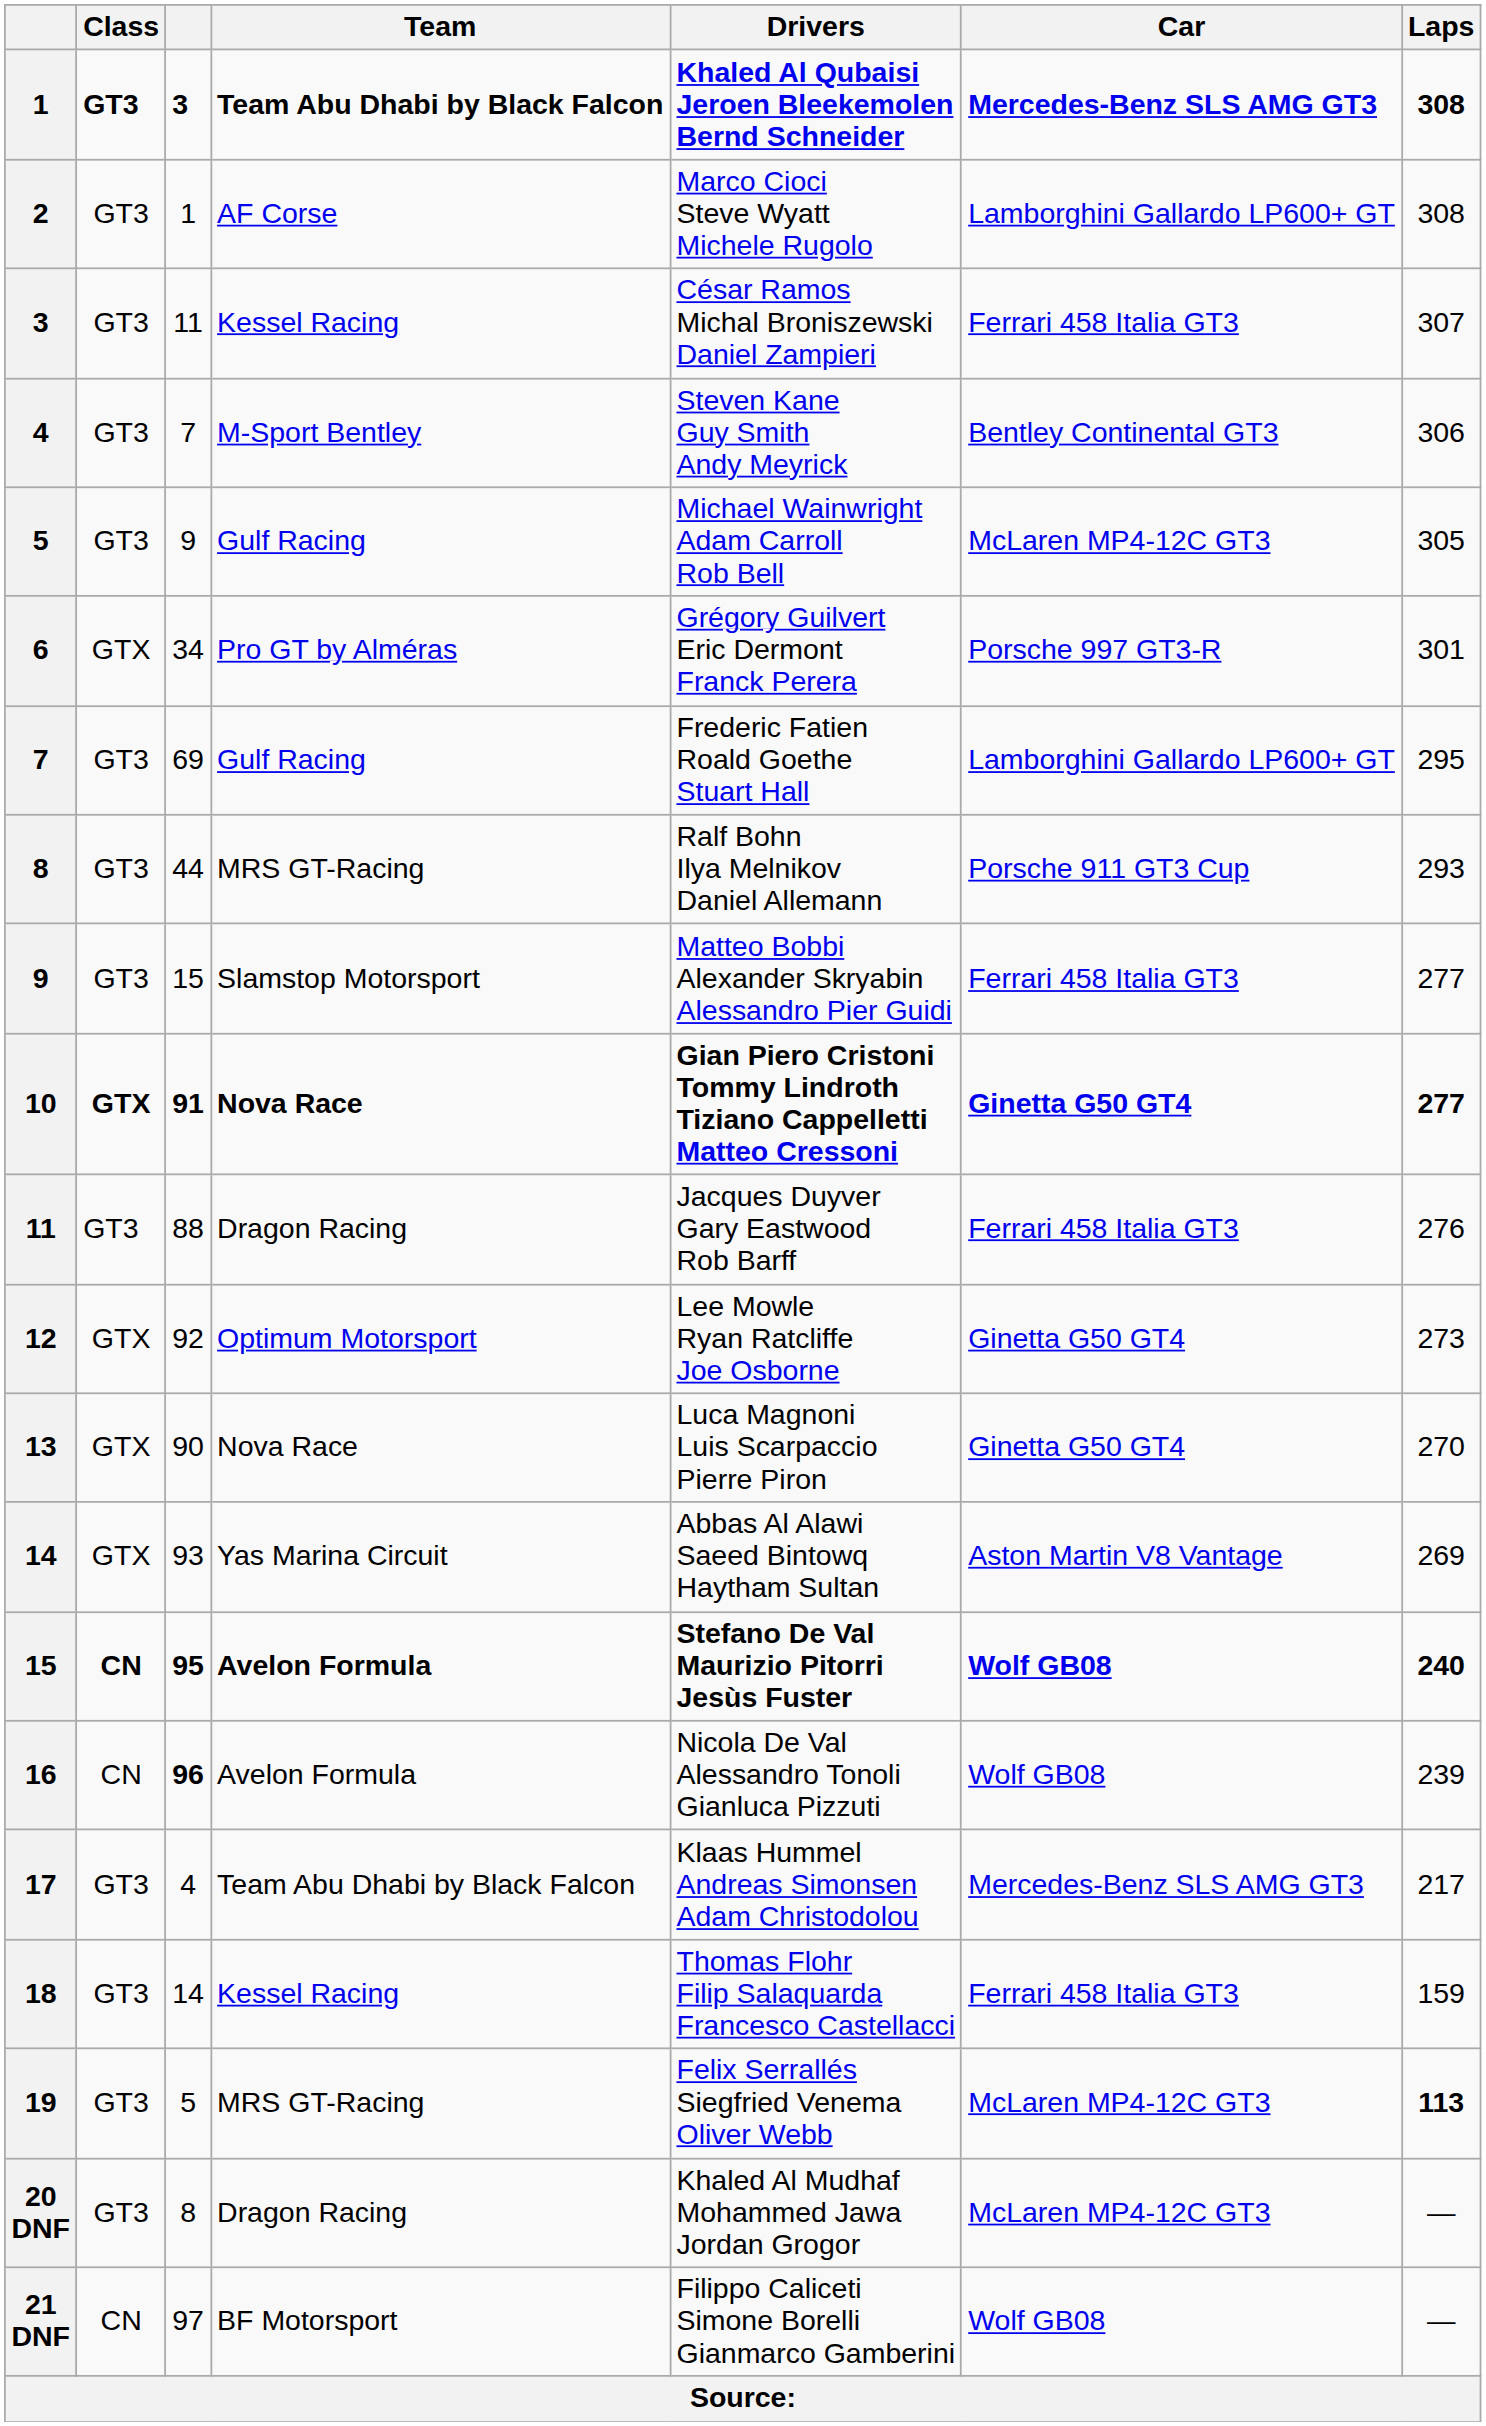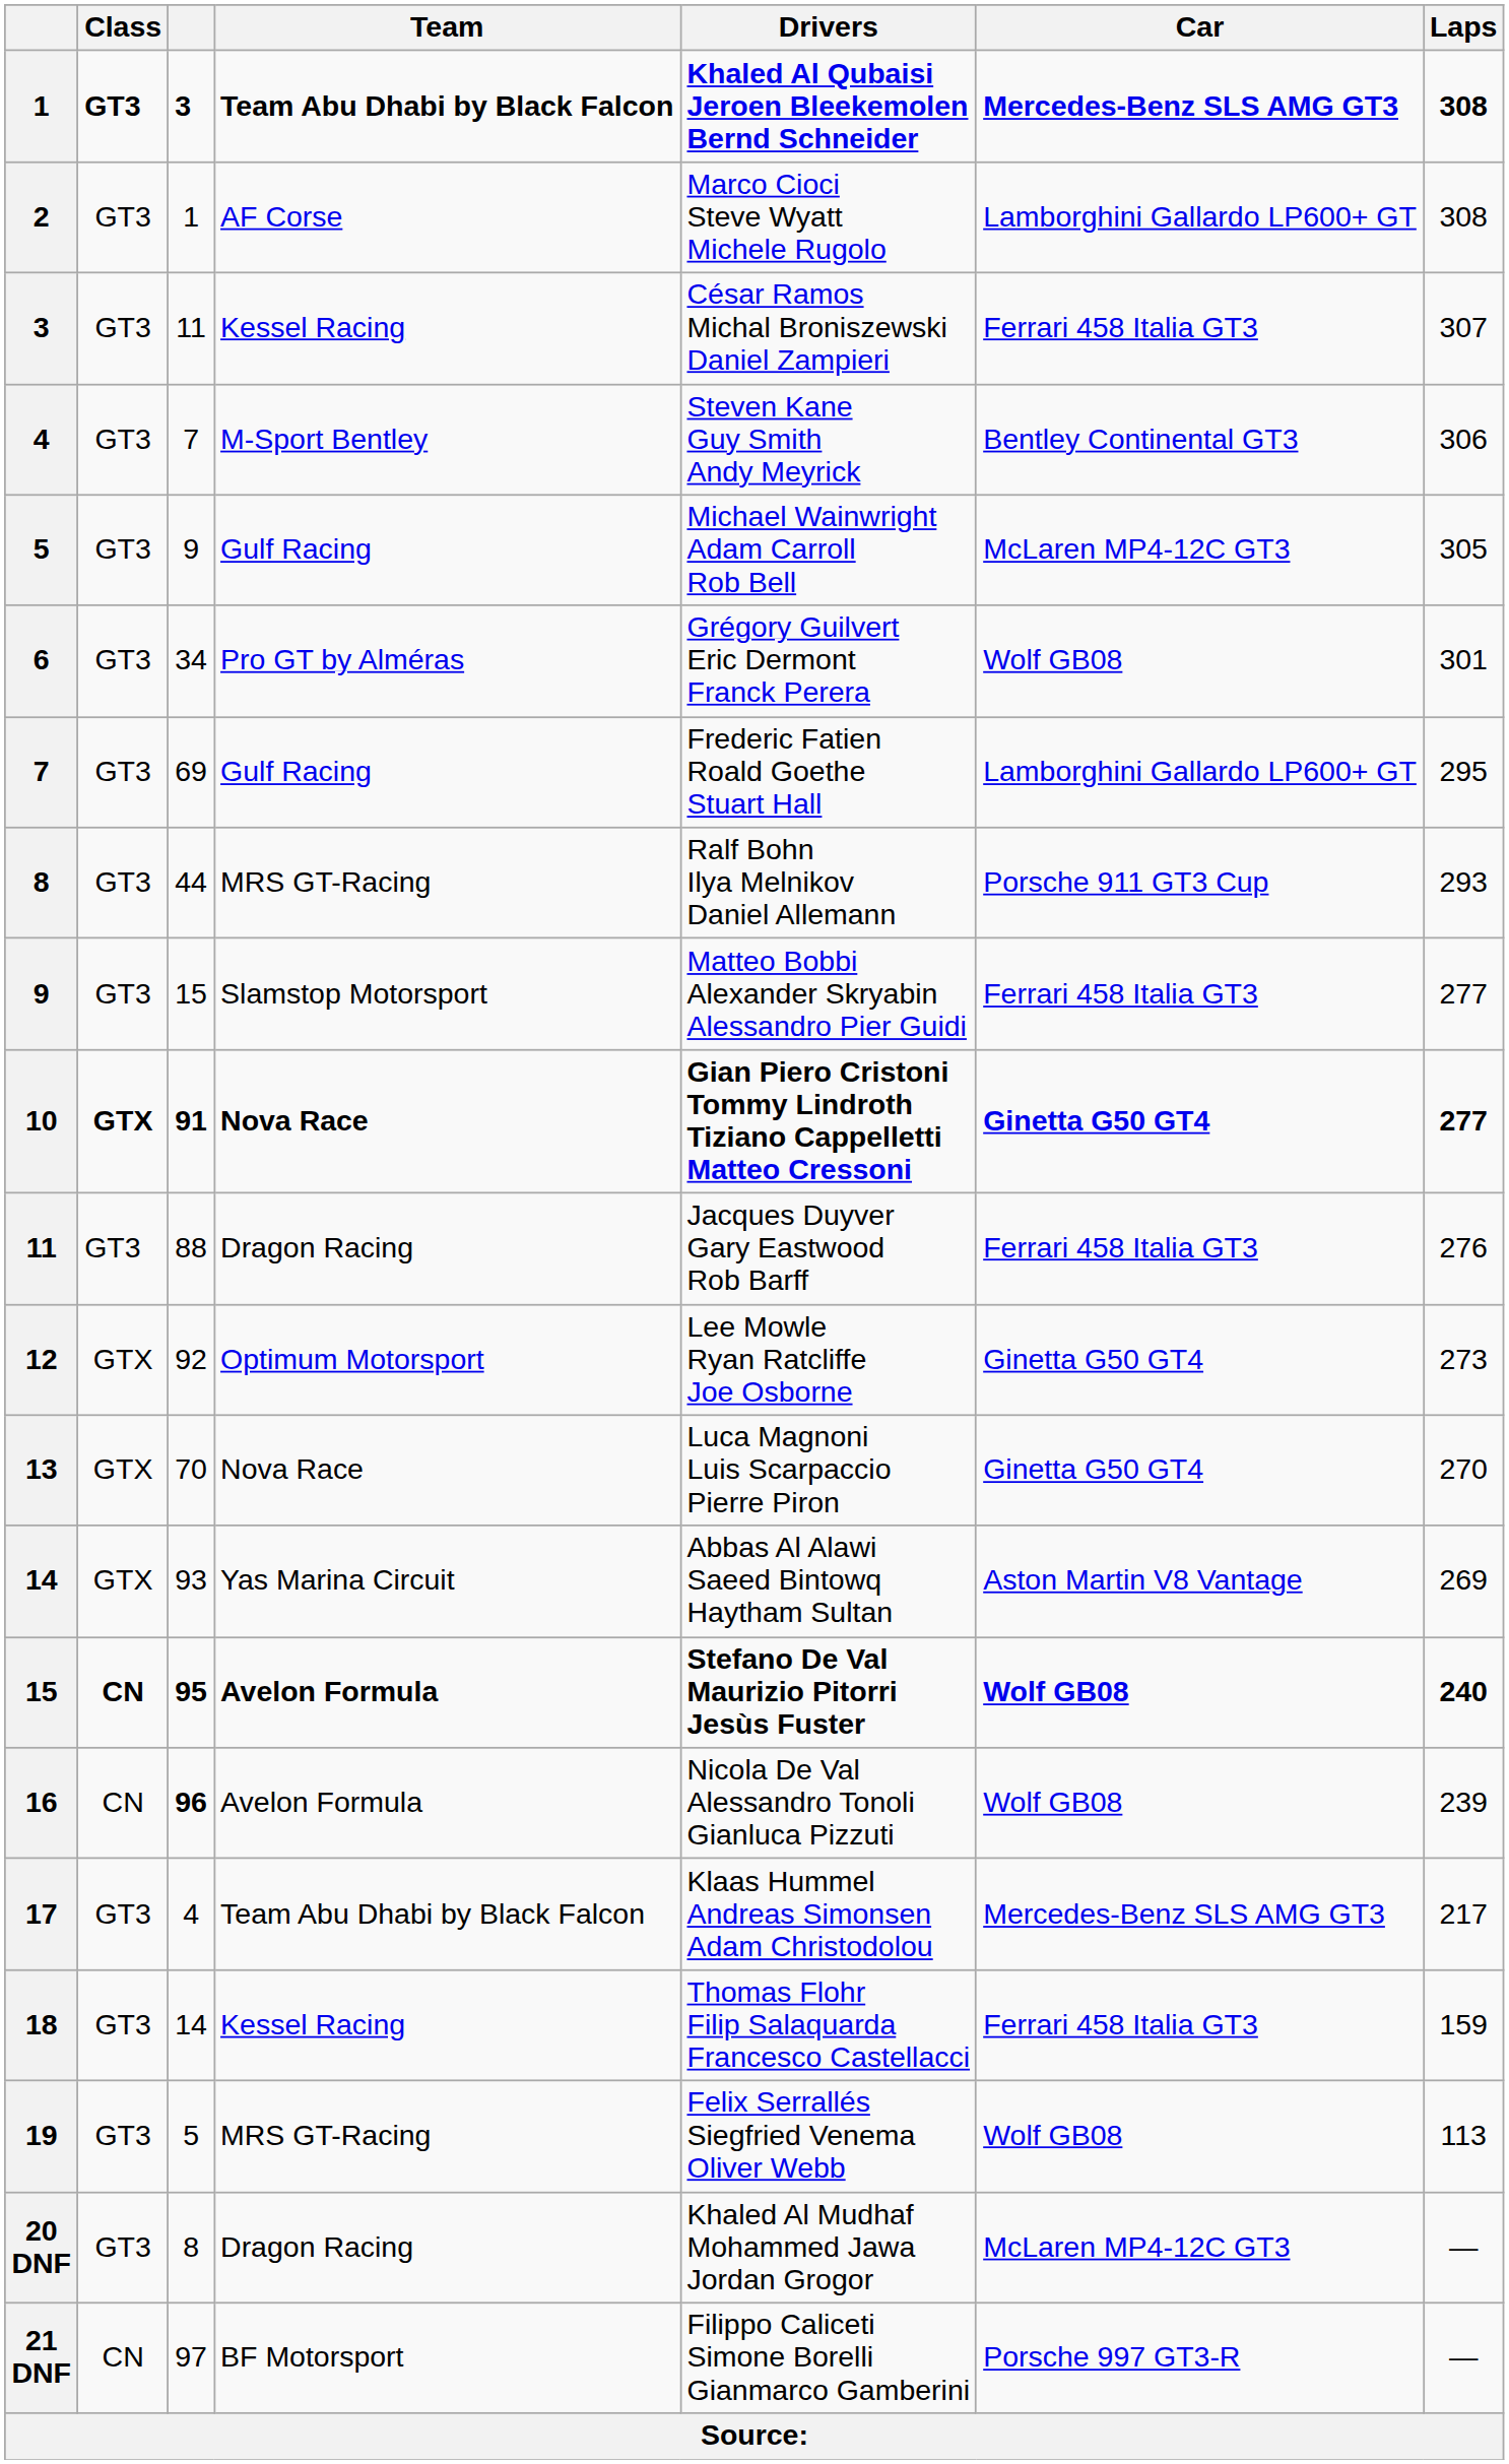 <table class="wikitable" style="font-size: 100%;">
 <tr>
 <th></th>
 <th>Class</th>
 <th></th>
 <th>Team</th>
 <th>Drivers</th>
 <th>Car</th>
 <th>Laps</th>
 </tr>
 <tr>
 <th>1</th>
 <td><strong>GT3</strong></td>
 <td><strong>3</strong></td>
 <td><strong> Team Abu Dhabi by Black Falcon</strong></td>
 <td><strong> <a href='#'>Khaled Al Qubaisi</a><br> <a href='#'>Jeroen Bleekemolen</a><br> <a href='#'>Bernd Schneider</a></strong></td>
 <td><a href='#'><strong>Mercedes-Benz SLS AMG GT3</strong></a></td>
 <td align="center"><strong>308</strong></td>
 </tr>
 <tr>
 <th>2</th>
 <td align="center">GT3</td>
 <td align="center">1</td>
 <td> <a href='#'>AF Corse</a></td>
 <td> <a href='#'>Marco Cioci</a><br> Steve Wyatt<br> <a href='#'>Michele Rugolo</a></td>
 <td><a href='#'>Lamborghini Gallardo LP600+ GT</a></td>
 <td align="center">308</td>
 </tr>
 <tr>
 <th>3</th>
 <td align="center">GT3</td>
 <td align="center">11</td>
 <td> <a href='#'>Kessel Racing</a></td>
 <td> <a href='#'>César Ramos</a><br> Michal Broniszewski<br> <a href='#'>Daniel Zampieri</a></td>
 <td><a href='#'>Ferrari 458 Italia GT3</a></td>
 <td align="center">307</td>
 </tr>
 <tr>
 <th>4</th>
 <td align="center">GT3</td>
 <td align="center">7</td>
 <td> <a href='#'>M-Sport Bentley</a></td>
 <td> <a href='#'>Steven Kane</a><br> <a href='#'>Guy Smith</a><br> <a href='#'>Andy Meyrick</a></td>
 <td><a href='#'>Bentley Continental GT3</a></td>
 <td align="center">306</td>
 </tr>
 <tr>
 <th>5</th>
 <td align="center">GT3</td>
 <td align="center">9</td>
 <td> <a href='#'>Gulf Racing</a></td>
 <td> <a href='#'>Michael Wainwright</a><br> <a href='#'>Adam Carroll</a><br> <a href='#'>Rob Bell</a></td>
 <td><a href='#'>McLaren MP4-12C GT3</a></td>
 <td align="center">305</td>
 </tr>
 <tr>
 <th>6</th>
-<td align="center">GTX</td>
+<td align="center">GT3</td>
 <td align="center">34</td>
 <td> <a href='#'>Pro GT by Alméras</a></td>
 <td> <a href='#'>Grégory Guilvert</a><br> Eric Dermont<br> <a href='#'>Franck Perera</a></td>
-<td><a href='#'>Porsche 997 GT3-R</a></td>
+<td><a href='#'>Wolf GB08</a></td>
 <td align="center">301</td>
 </tr>
 <tr>
 <th>7</th>
 <td align="center">GT3</td>
 <td align="center">69</td>
 <td> <a href='#'>Gulf Racing</a></td>
 <td> Frederic Fatien<br> Roald Goethe<br> <a href='#'>Stuart Hall</a></td>
 <td><a href='#'>Lamborghini Gallardo LP600+ GT</a></td>
 <td align="center">295</td>
 </tr>
 <tr>
 <th>8</th>
 <td align="center">GT3</td>
 <td align="center">44</td>
 <td> MRS GT-Racing</td>
 <td> Ralf Bohn<br> Ilya Melnikov<br> Daniel Allemann</td>
 <td><a href='#'>Porsche 911 GT3 Cup</a></td>
 <td align="center">293</td>
 </tr>
 <tr>
 <th>9</th>
 <td align="center">GT3</td>
 <td align="center">15</td>
 <td> Slamstop Motorsport</td>
 <td> <a href='#'>Matteo Bobbi</a><br> Alexander Skryabin<br> <a href='#'>Alessandro Pier Guidi</a></td>
 <td><a href='#'>Ferrari 458 Italia GT3</a></td>
 <td align="center">277</td>
 </tr>
 <tr>
 <th>10</th>
 <td align="center"><strong>GTX</strong></td>
 <td align="center"><strong>91</strong></td>
 <td><strong> Nova Race</strong></td>
 <td><strong> Gian Piero Cristoni<br> Tommy Lindroth<br> Tiziano Cappelletti</strong><br><strong> <a href='#'>Matteo Cressoni</a></strong></td>
 <td><strong><a href='#'>Ginetta G50 GT4</a></strong></td>
 <td align="center"><strong>277</strong></td>
 </tr>
 <tr>
 <th>11</th>
 <td>GT3</td>
 <td>88</td>
 <td> Dragon Racing</td>
 <td> Jacques Duyver<br> Gary Eastwood<br> Rob Barff</td>
 <td><a href='#'>Ferrari 458 Italia GT3</a></td>
 <td align="center">276</td>
 </tr>
 <tr>
 <th>12</th>
 <td align="center">GTX</td>
 <td align="center">92</td>
 <td> <a href='#'>Optimum Motorsport</a></td>
 <td> Lee Mowle<br> Ryan Ratcliffe<br> <a href='#'>Joe Osborne</a></td>
 <td><a href='#'>Ginetta G50 GT4</a></td>
 <td align="center">273</td>
 </tr>
 <tr>
 <th>13</th>
 <td align="center">GTX</td>
-<td align="center">90</td>
+<td align="center">70</td>
 <td> Nova Race</td>
 <td> Luca Magnoni<br> Luis Scarpaccio<br> Pierre Piron</td>
 <td><a href='#'>Ginetta G50 GT4</a></td>
 <td align="center">270</td>
 </tr>
 <tr>
 <th>14</th>
 <td align="center">GTX</td>
 <td align="center">93</td>
 <td> Yas Marina Circuit</td>
 <td> Abbas Al Alawi<br> Saeed Bintowq<br> Haytham Sultan</td>
 <td><a href='#'>Aston Martin V8 Vantage</a></td>
 <td align="center">269</td>
 </tr>
 <tr>
 <th>15</th>
 <td align="center"><strong>CN</strong></td>
 <td align="center"><strong>95</strong></td>
 <td><strong> Avelon Formula</strong></td>
 <td><strong> Stefano De Val<br> Maurizio Pitorri<br> Jesùs Fuster</strong></td>
 <td><strong><a href='#'>Wolf GB08</a></strong></td>
 <td align="center"><strong>240</strong></td>
 </tr>
 <tr>
 <th>16</th>
 <td align="center">CN</td>
 <td align="center"><strong>96</strong></td>
 <td> Avelon Formula</td>
 <td> Nicola De Val<br> Alessandro Tonoli<br> Gianluca Pizzuti</td>
 <td><a href='#'>Wolf GB08</a></td>
 <td align="center">239</td>
 </tr>
 <tr>
 <th>17</th>
 <td align="center">GT3</td>
 <td align="center">4</td>
 <td> Team Abu Dhabi by Black Falcon</td>
 <td> Klaas Hummel<br> <a href='#'>Andreas Simonsen</a><br> <a href='#'>Adam Christodolou</a></td>
 <td><a href='#'>Mercedes-Benz SLS AMG GT3</a></td>
 <td align="center">217</td>
 </tr>
 <tr>
 <th>18</th>
 <td align="center">GT3</td>
 <td align="center">14</td>
 <td> <a href='#'>Kessel Racing</a></td>
 <td> <a href='#'>Thomas Flohr</a><br> <a href='#'>Filip Salaquarda</a><br> <a href='#'>Francesco Castellacci</a></td>
 <td><a href='#'>Ferrari 458 Italia GT3</a></td>
 <td align="center">159</td>
 </tr>
 <tr>
 <th>19</th>
 <td align="center">GT3</td>
 <td align="center">5</td>
 <td> MRS GT-Racing</td>
 <td> <a href='#'>Felix Serrallés</a><br> Siegfried Venema<br> <a href='#'>Oliver Webb</a></td>
-<td><a href='#'>McLaren MP4-12C GT3</a></td>
-<td align="center"><strong>113</strong></td>
+<td><a href='#'>Wolf GB08</a></td>
+<td align="center">113</td>
 </tr>
 <tr>
 <th>20<br>DNF</th>
 <td align="center">GT3</td>
 <td align="center">8</td>
 <td> Dragon Racing</td>
 <td> Khaled Al Mudhaf<br> Mohammed Jawa<br> Jordan Grogor</td>
 <td><a href='#'>McLaren MP4-12C GT3</a></td>
 <td align="center">—</td>
 </tr>
 <tr>
 <th>21<br>DNF</th>
 <td align="center">CN</td>
 <td align="center">97</td>
 <td> BF Motorsport</td>
 <td> Filippo Caliceti<br> Simone Borelli<br> Gianmarco Gamberini</td>
-<td><a href='#'>Wolf GB08</a></td>
+<td><a href='#'>Porsche 997 GT3-R</a></td>
 <td align="center">—</td>
 </tr>
 <tr>
 <th colspan="7">Source:</th>
 </tr>
 </table>
